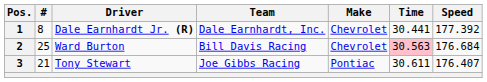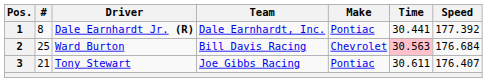 <table class="wikitable" style="font-size:95%">
 <tr>
 <th>Pos.</th>
 <th>#</th>
 <th>Driver</th>
 <th>Team</th>
 <th>Make</th>
 <th>Time</th>
 <th>Speed</th>
 </tr>
 <tr>
 <th>1</th>
 <td>8</td>
 <td><a href='#'>Dale Earnhardt Jr.</a> <strong>(R)</strong></td>
 <td><a href='#'>Dale Earnhardt, Inc.</a></td>
-<td><a href='#'>Chevrolet</a></td>
+<td><a href='#'>Pontiac</a></td>
 <td>30.441</td>
 <td>177.392</td>
 </tr>
 <tr>
 <th>2</th>
 <td>25</td>
 <td><a href='#'>Ward Burton</a></td>
 <td><a href='#'>Bill Davis Racing</a></td>
 <td><a href='#'>Chevrolet</a></td>
 <td style="background: pink;">30.563</td>
 <td>176.684</td>
 </tr>
 <tr>
 <th>3</th>
 <td>21</td>
 <td><a href='#'>Tony Stewart</a></td>
 <td><a href='#'>Joe Gibbs Racing</a></td>
 <td><a href='#'>Pontiac</a></td>
 <td>30.611</td>
 <td>176.407</td>
 </tr>
 <tr>
 <th colspan="7"></th>
 </tr>
 </table>
